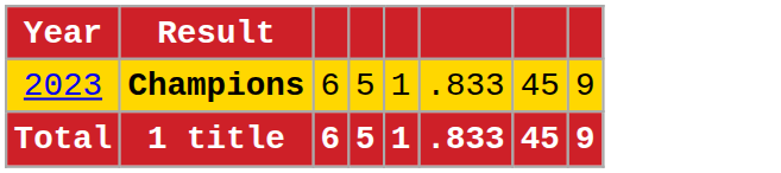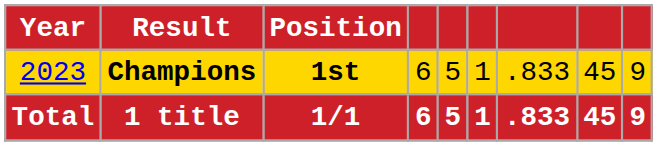 <table class="wikitable" style="text-align:center">
 <tr>
 <th style="color:white; background:#CE2028;">Year</th>
 <th style="color:white; background:#CE2028;">Result</th>
+<th style="color:white; background:#CE2028;">Position</th>
 <th style="color:white; background:#CE2028;"></th>
 <th style="color:white; background:#CE2028;"></th>
 <th style="color:white; background:#CE2028;"></th>
 <th style="color:white; background:#CE2028;"></th>
 <th style="color:white; background:#CE2028;"></th>
 <th style="color:white; background:#CE2028;"></th>
 </tr>
 <tr style="background:gold;">
 <td> <a href='#'>2023</a></td>
 <td><strong>Champions</strong></td>
+<td><strong>1st</strong></td>
 <td>6</td>
 <td>5</td>
 <td>1</td>
 <td>.833</td>
 <td>45</td>
 <td>9</td>
 </tr>
 <tr>
 <th style="color:white; background:#CE2028;">Total</th>
 <th style="color:white; background:#CE2028;">1 title</th>
+<th style="color:white; background:#CE2028;">1/1</th>
 <th style="color:white; background:#CE2028;">6</th>
 <th style="color:white; background:#CE2028;">5</th>
 <th style="color:white; background:#CE2028;">1</th>
 <th style="color:white; background:#CE2028;">.833</th>
 <th style="color:white; background:#CE2028;">45</th>
 <th style="color:white; background:#CE2028;">9</th>
 </tr>
 </table>
